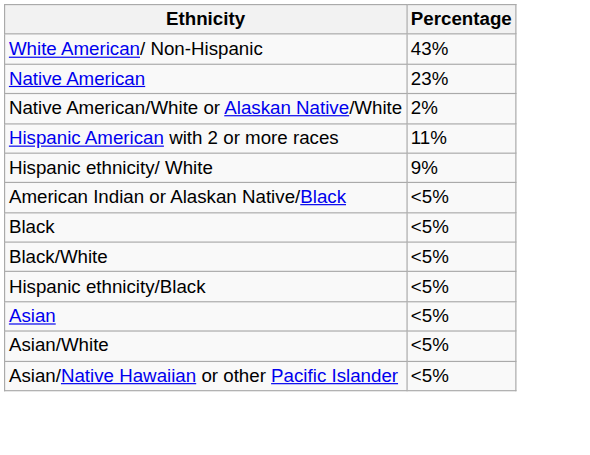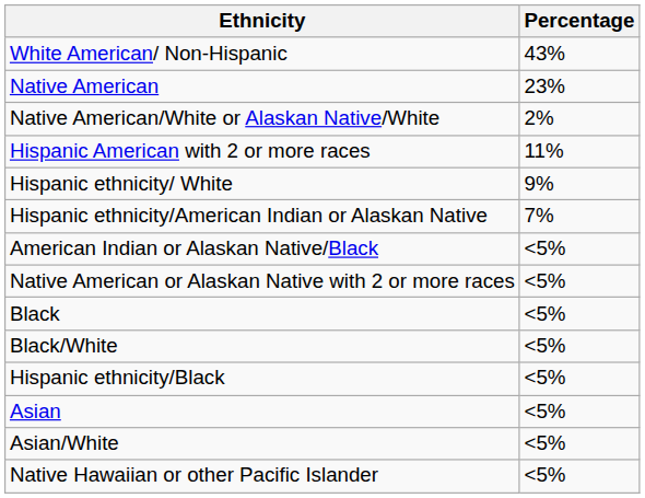 <table class="wikitable sortable" border="1">
 <tr>
 <th scope="col">Ethnicity</th>
 <th scope="col">Percentage</th>
 </tr>
 <tr>
 <td><a href='#'>White American</a>/ Non-Hispanic</td>
 <td>43%</td>
 </tr>
 <tr>
 <td><a href='#'>Native American</a></td>
 <td>23%</td>
 </tr>
 <tr>
 <td>Native American/White or <a href='#'>Alaskan Native</a>/White</td>
 <td>2%</td>
 </tr>
 <tr>
 <td><a href='#'>Hispanic American</a> with 2 or more races</td>
 <td>11%</td>
 </tr>
 <tr>
 <td>Hispanic ethnicity/ White</td>
 <td>9%</td>
 </tr>
 <tr>
+<td>Hispanic ethnicity/American Indian or Alaskan Native</td>
+<td>7%</td>
+</tr>
+<tr>
 <td>American Indian or Alaskan Native/<a href='#'>Black</a></td>
+<td><5%</td>
+</tr>
+<tr>
+<td>Native American or Alaskan Native with 2 or more races</td>
 <td><5%</td>
 </tr>
 <tr>
 <td>Black</td>
 <td><5%</td>
 </tr>
 <tr>
 <td>Black/White</td>
 <td><5%</td>
 </tr>
 <tr>
 <td>Hispanic ethnicity/Black</td>
 <td><5%</td>
 </tr>
 <tr>
 <td><a href='#'>Asian</a></td>
 <td><5%</td>
 </tr>
 <tr>
 <td>Asian/White</td>
 <td><5%</td>
 </tr>
 <tr>
-<td>Asian/<a href='#'>Native Hawaiian</a> or other <a href='#'>Pacific Islander</a></td>
+<td>Native Hawaiian or other Pacific Islander</td>
 <td><5%</td>
 </tr>
 </table>
